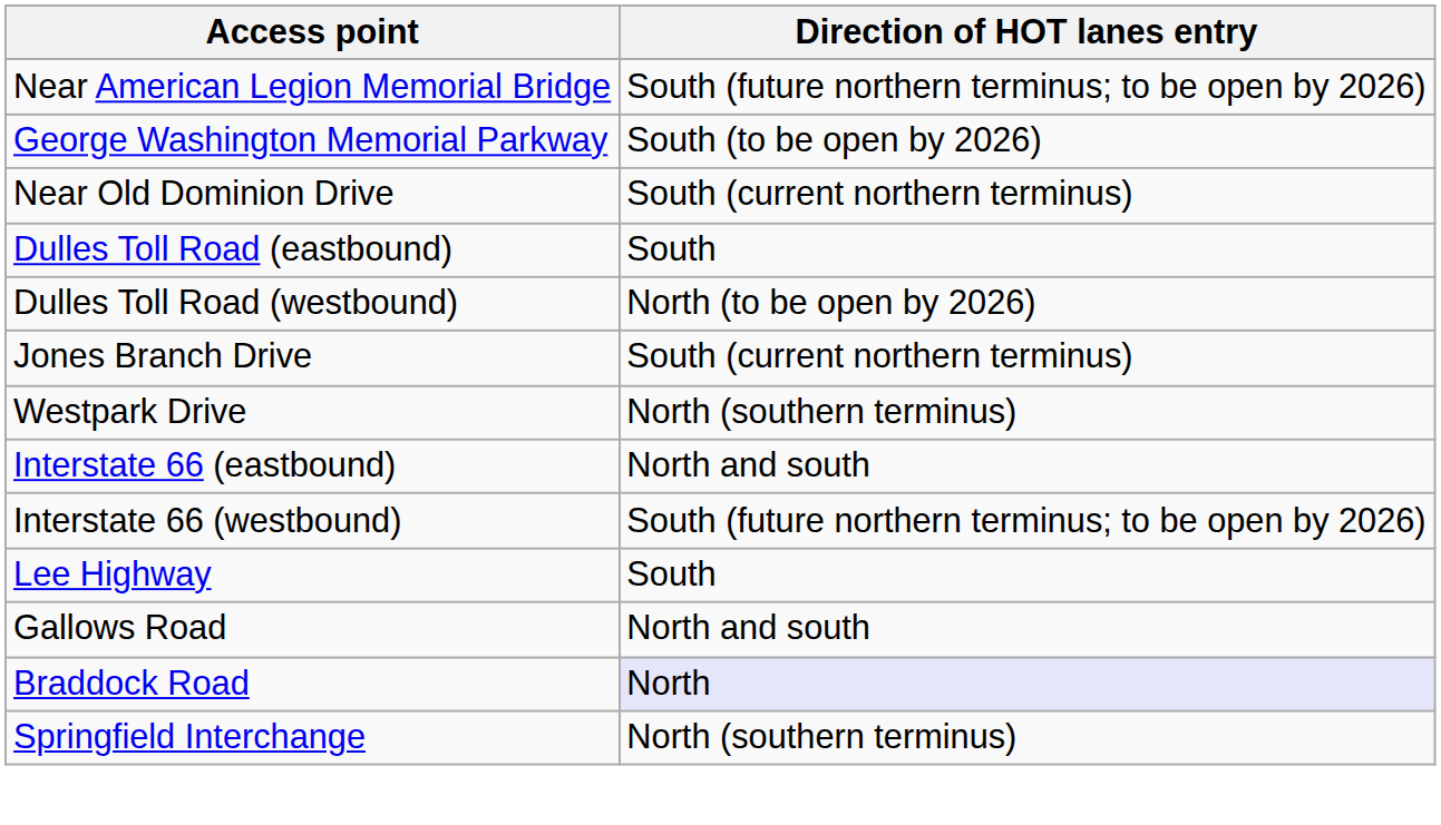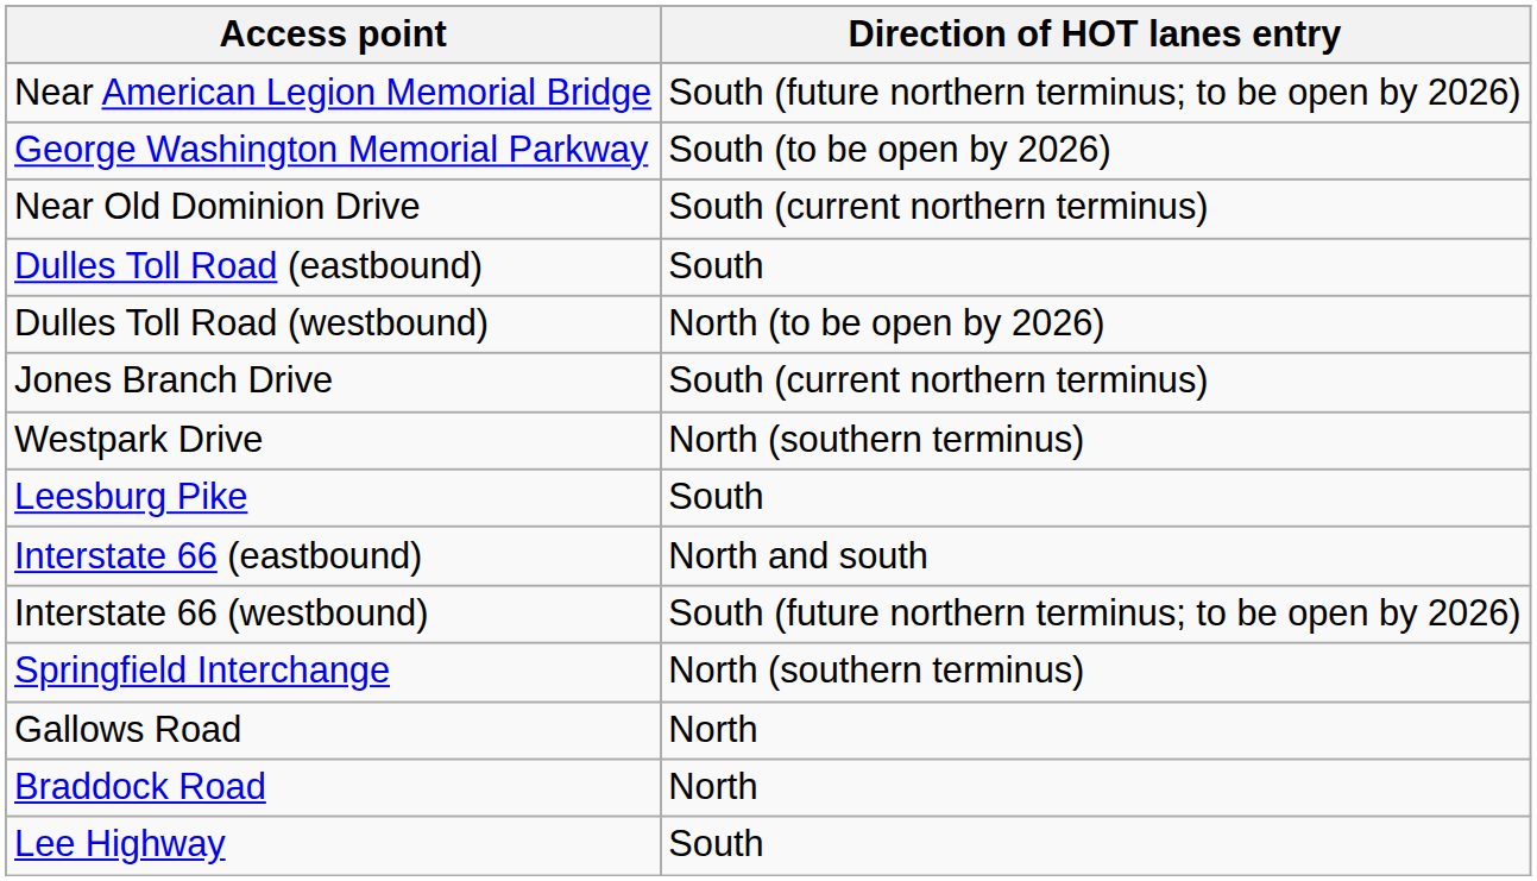 <table class=wikitable>
 <tr>
 <th>Access point</th>
 <th>Direction of HOT lanes entry</th>
 </tr>
 <tr>
 <td>Near <a href='#'>American Legion Memorial Bridge</a></td>
 <td>South (future northern terminus; to be open by 2026)</td>
 </tr>
 <tr>
 <td><a href='#'>George Washington Memorial Parkway</a></td>
 <td>South (to be open by 2026)</td>
 </tr>
 <tr>
 <td>Near Old Dominion Drive</td>
 <td>South (current northern terminus)</td>
 </tr>
 <tr>
 <td><a href='#'>Dulles Toll Road</a> (eastbound)</td>
 <td>South</td>
 </tr>
 <tr>
 <td>Dulles Toll Road (westbound)</td>
 <td>North (to be open by 2026)</td>
 </tr>
 <tr>
 <td>Jones Branch Drive</td>
 <td>South (current northern terminus)</td>
 </tr>
 <tr>
 <td>Westpark Drive</td>
 <td>North (southern terminus)</td>
 </tr>
 <tr>
+<td><a href='#'>Leesburg Pike</a></td>
+<td>South</td>
+</tr>
+<tr>
 <td><a href='#'>Interstate 66</a> (eastbound)</td>
 <td>North and south</td>
 </tr>
 <tr>
 <td>Interstate 66 (westbound)</td>
 <td>South (future northern terminus; to be open by 2026)</td>
 </tr>
 <tr>
+<td><a href='#'>Springfield Interchange</a></td>
+<td>North (southern terminus)</td>
+</tr>
+<tr>
+<td>Gallows Road</td>
+<td>North</td>
+</tr>
+<tr>
+<td><a href='#'>Braddock Road</a></td>
+<td>North</td>
+</tr>
+<tr>
 <td><a href='#'>Lee Highway</a></td>
 <td>South</td>
 </tr>
-<tr>
-<td>Gallows Road</td>
-<td>North and south</td>
-</tr>
-<tr>
-<td><a href='#'>Braddock Road</a></td>
-<td style="background: lavender;">North</td>
-</tr>
-<tr>
-<td><a href='#'>Springfield Interchange</a></td>
-<td>North (southern terminus)</td>
-</tr>
 </table>
